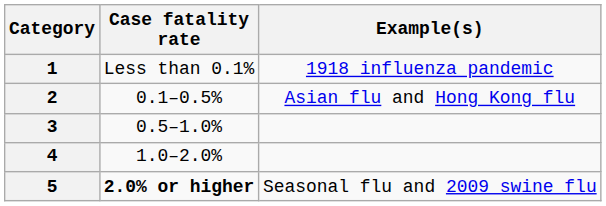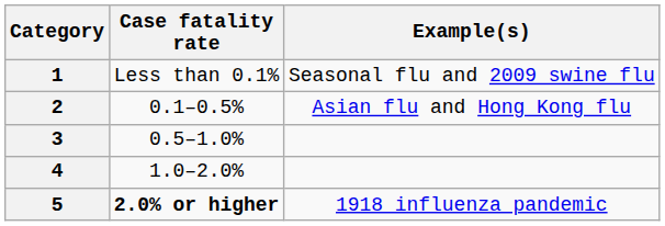 <table class="wikitable" style="text-align:center;">
 <tr>
 <th>Category</th>
 <th>Case fatality <br>rate</th>
 <th>Example(s)</th>
 </tr>
 <tr>
 <th>1</th>
 <td>Less than 0.1%</td>
-<td><a href='#'>1918 influenza pandemic</a></td>
+<td>Seasonal flu and <a href='#'>2009 swine flu</a></td>
 </tr>
 <tr>
 <th>2</th>
 <td>0.1–0.5%</td>
 <td><a href='#'>Asian flu</a> and <a href='#'>Hong Kong flu</a></td>
 </tr>
 <tr>
 <th>3</th>
 <td>0.5–1.0%</td>
 <td></td>
 </tr>
 <tr>
 <th>4</th>
 <td>1.0–2.0%</td>
 <td></td>
 </tr>
 <tr>
 <th>5</th>
 <td><strong>2.0% or higher</strong></td>
-<td>Seasonal flu and <a href='#'>2009 swine flu</a></td>
+<td><a href='#'>1918 influenza pandemic</a></td>
 </tr>
 </table>
